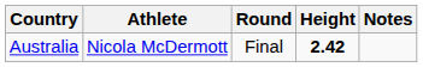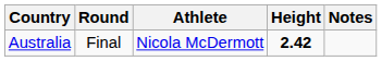 <table class="wikitable sortable" style="text-align:center">
 <tr>
 <th>Country</th>
+<th>Round</th>
 <th>Athlete</th>
-<th>Round</th>
 <th>Height</th>
 <th>Notes</th>
 </tr>
 <tr>
 <td align=left><a href='#'>Australia</a></td>
+<td>Final</td>
 <td align=left><a href='#'>Nicola McDermott</a></td>
-<td>Final</td>
 <td><strong>2.42</strong></td>
 <td></td>
 </tr>
 </table>
